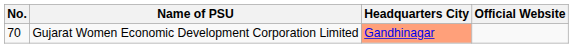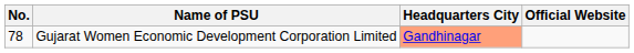 <table class="wikitable">
 <tr>
 <th>No.</th>
 <th>Name of PSU</th>
 <th>Headquarters City</th>
 <th>Official Website</th>
 </tr>
 <tr>
-<td>70</td>
+<td>78</td>
 <td>Gujarat Women Economic Development Corporation Limited</td>
 <td style="background: lightsalmon;"><a href='#'>Gandhinagar</a></td>
 <td></td>
 </tr>
 </table>
